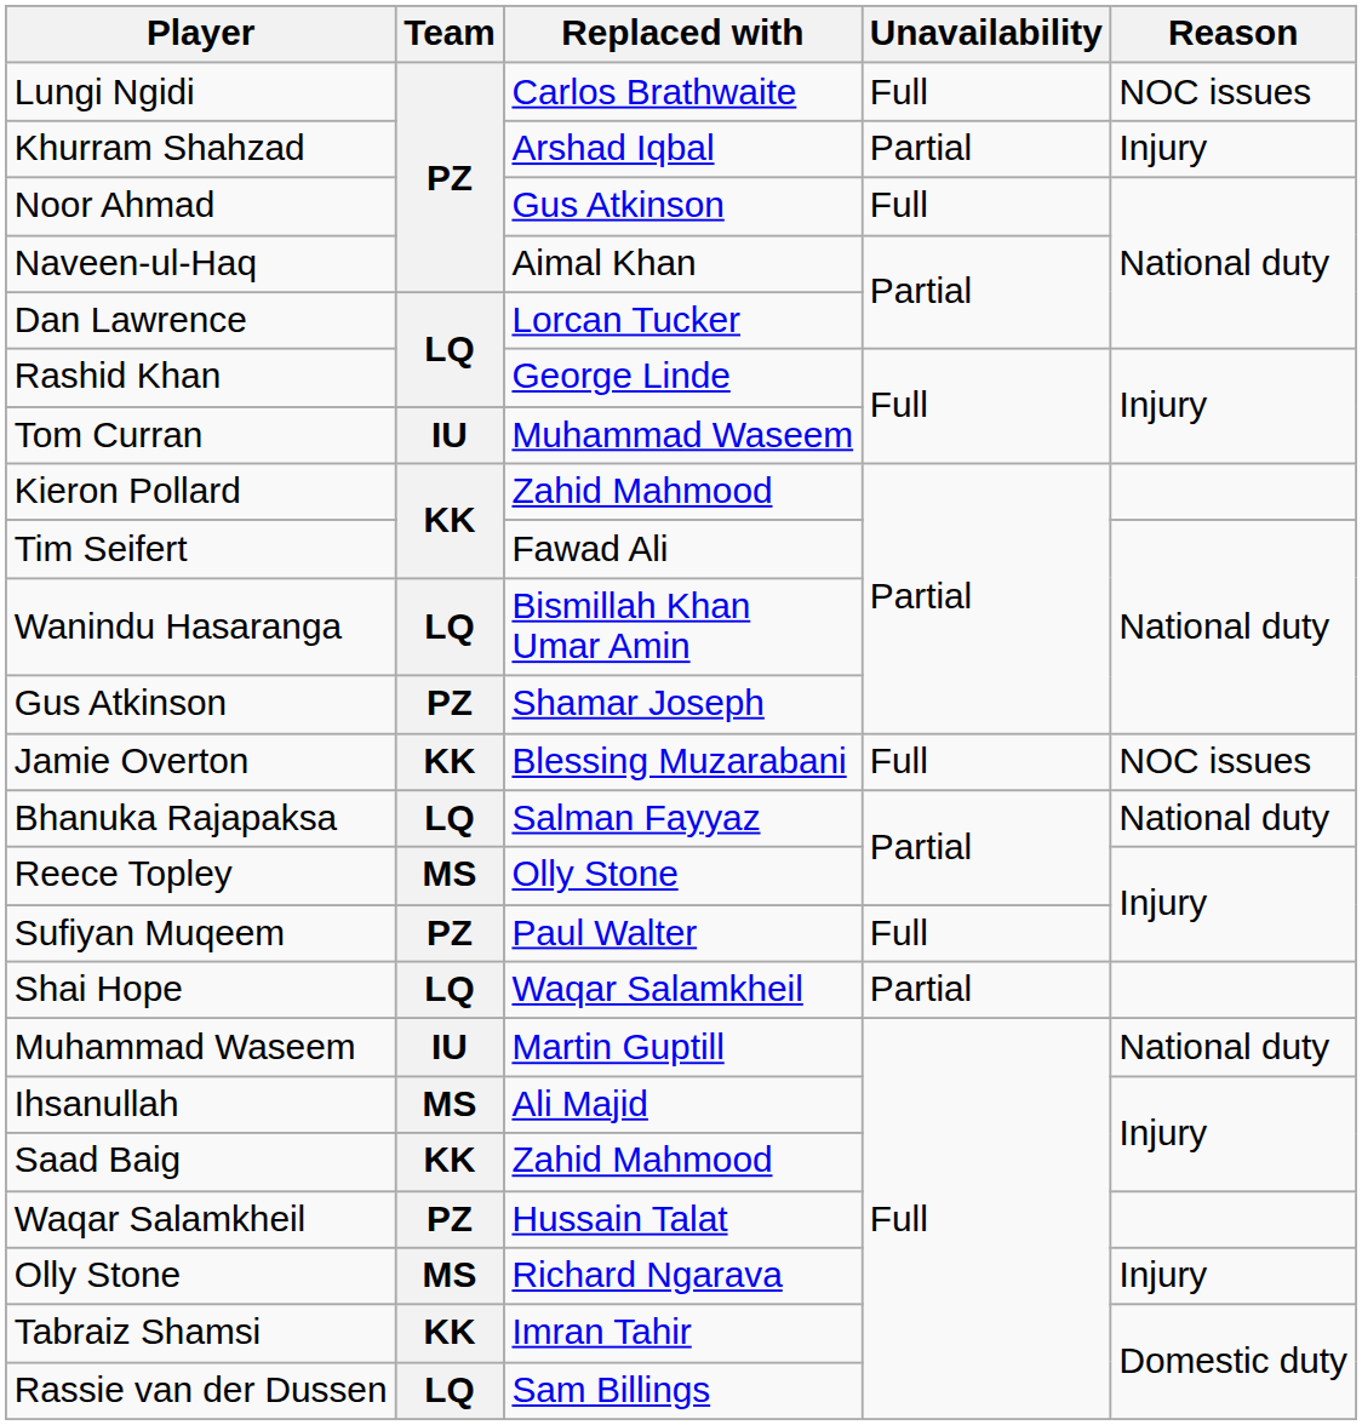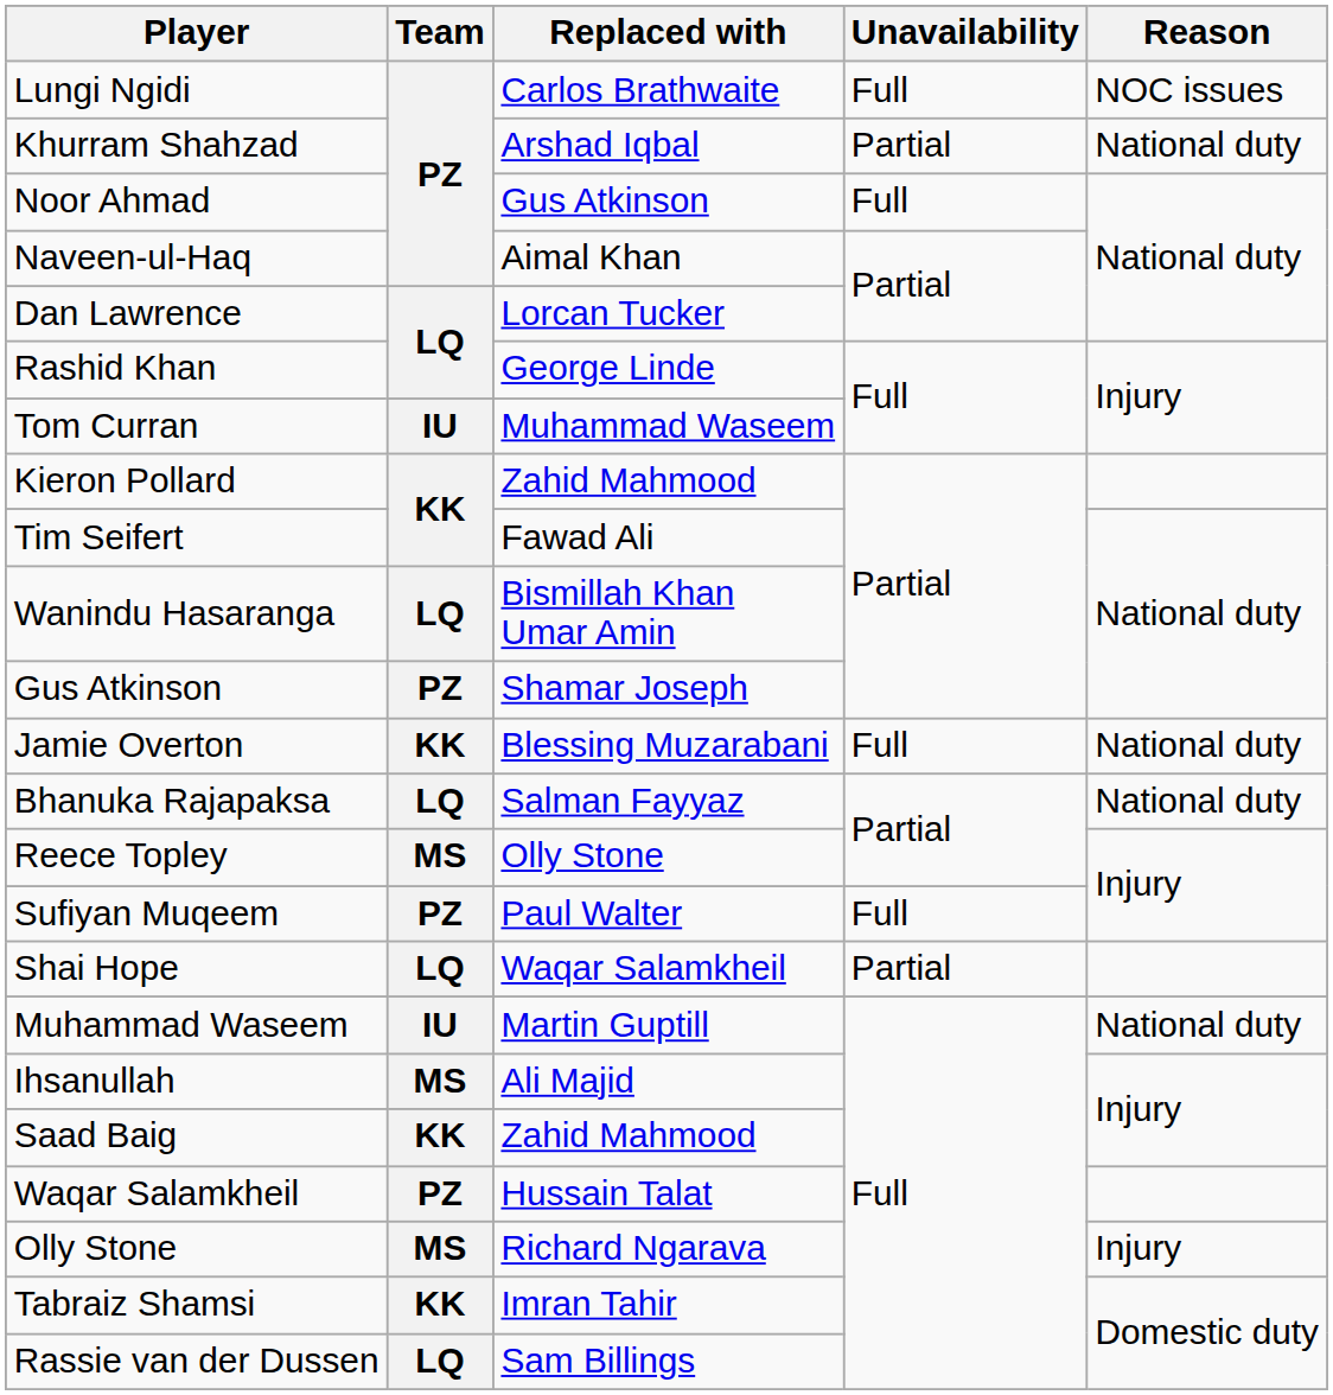 <table class="wikitable">
 <tr>
 <th>Player</th>
 <th>Team</th>
 <th>Replaced with</th>
 <th>Unavailability</th>
 <th>Reason</th>
 </tr>
 <tr>
 <td>Lungi Ngidi</td>
 <th rowspan=4>PZ</th>
 <td><a href='#'>Carlos Brathwaite</a></td>
 <td>Full</td>
 <td>NOC issues</td>
 </tr>
 <tr>
 <td>Khurram Shahzad</td>
 <td><a href='#'>Arshad Iqbal</a></td>
 <td>Partial</td>
-<td>Injury</td>
+<td>National duty</td>
 </tr>
 <tr>
 <td>Noor Ahmad</td>
 <td><a href='#'>Gus Atkinson</a></td>
 <td>Full</td>
 <td rowspan=3>National duty</td>
 </tr>
 <tr>
 <td>Naveen-ul-Haq</td>
 <td>Aimal Khan</td>
 <td rowspan=2>Partial</td>
 </tr>
 <tr>
 <td>Dan Lawrence</td>
 <th rowspan=2>LQ</th>
 <td><a href='#'>Lorcan Tucker</a></td>
 </tr>
 <tr>
 <td>Rashid Khan</td>
 <td><a href='#'>George Linde</a></td>
 <td rowspan=2>Full</td>
 <td rowspan=2>Injury</td>
 </tr>
 <tr>
 <td>Tom Curran</td>
 <th>IU</th>
 <td><a href='#'>Muhammad Waseem</a></td>
 </tr>
 <tr>
 <td>Kieron Pollard</td>
 <th rowspan=2>KK</th>
 <td><a href='#'>Zahid Mahmood</a></td>
 <td rowspan=4>Partial</td>
 <td></td>
 </tr>
 <tr>
 <td>Tim Seifert</td>
 <td>Fawad Ali</td>
 <td rowspan=3>National duty</td>
 </tr>
 <tr>
 <td>Wanindu Hasaranga</td>
 <th>LQ</th>
 <td><a href='#'>Bismillah Khan</a><br> <a href='#'>Umar Amin</a></td>
 </tr>
 <tr>
 <td>Gus Atkinson</td>
 <th>PZ</th>
 <td><a href='#'>Shamar Joseph</a></td>
 </tr>
 <tr>
 <td>Jamie Overton</td>
 <th>KK</th>
 <td><a href='#'>Blessing Muzarabani</a></td>
 <td>Full</td>
-<td>NOC issues</td>
+<td>National duty</td>
 </tr>
 <tr>
 <td>Bhanuka Rajapaksa</td>
 <th>LQ</th>
 <td><a href='#'>Salman Fayyaz</a></td>
 <td rowspan=2>Partial</td>
 <td>National duty</td>
 </tr>
 <tr>
 <td>Reece Topley</td>
 <th>MS</th>
 <td><a href='#'>Olly Stone</a></td>
 <td rowspan=2>Injury</td>
 </tr>
 <tr>
 <td>Sufiyan Muqeem</td>
 <th>PZ</th>
 <td><a href='#'>Paul Walter</a></td>
 <td>Full</td>
 </tr>
 <tr>
 <td>Shai Hope</td>
 <th>LQ</th>
 <td><a href='#'>Waqar Salamkheil</a></td>
 <td>Partial</td>
 <td></td>
 </tr>
 <tr>
 <td>Muhammad Waseem</td>
 <th>IU</th>
 <td><a href='#'>Martin Guptill</a></td>
 <td rowspan=7>Full</td>
 <td>National duty</td>
 </tr>
 <tr>
 <td>Ihsanullah</td>
 <th>MS</th>
 <td><a href='#'>Ali Majid</a></td>
 <td rowspan=2>Injury</td>
 </tr>
 <tr>
 <td>Saad Baig</td>
 <th>KK</th>
 <td><a href='#'>Zahid Mahmood</a></td>
 </tr>
 <tr>
 <td>Waqar Salamkheil</td>
 <th>PZ</th>
 <td><a href='#'>Hussain Talat</a></td>
 <td></td>
 </tr>
 <tr>
 <td>Olly Stone</td>
 <th>MS</th>
 <td><a href='#'>Richard Ngarava</a></td>
 <td>Injury</td>
 </tr>
 <tr>
 <td>Tabraiz Shamsi</td>
 <th>KK</th>
 <td><a href='#'>Imran Tahir</a></td>
 <td rowspan=2>Domestic duty</td>
 </tr>
 <tr>
 <td>Rassie van der Dussen</td>
 <th>LQ</th>
 <td><a href='#'>Sam Billings</a></td>
 </tr>
 </table>
